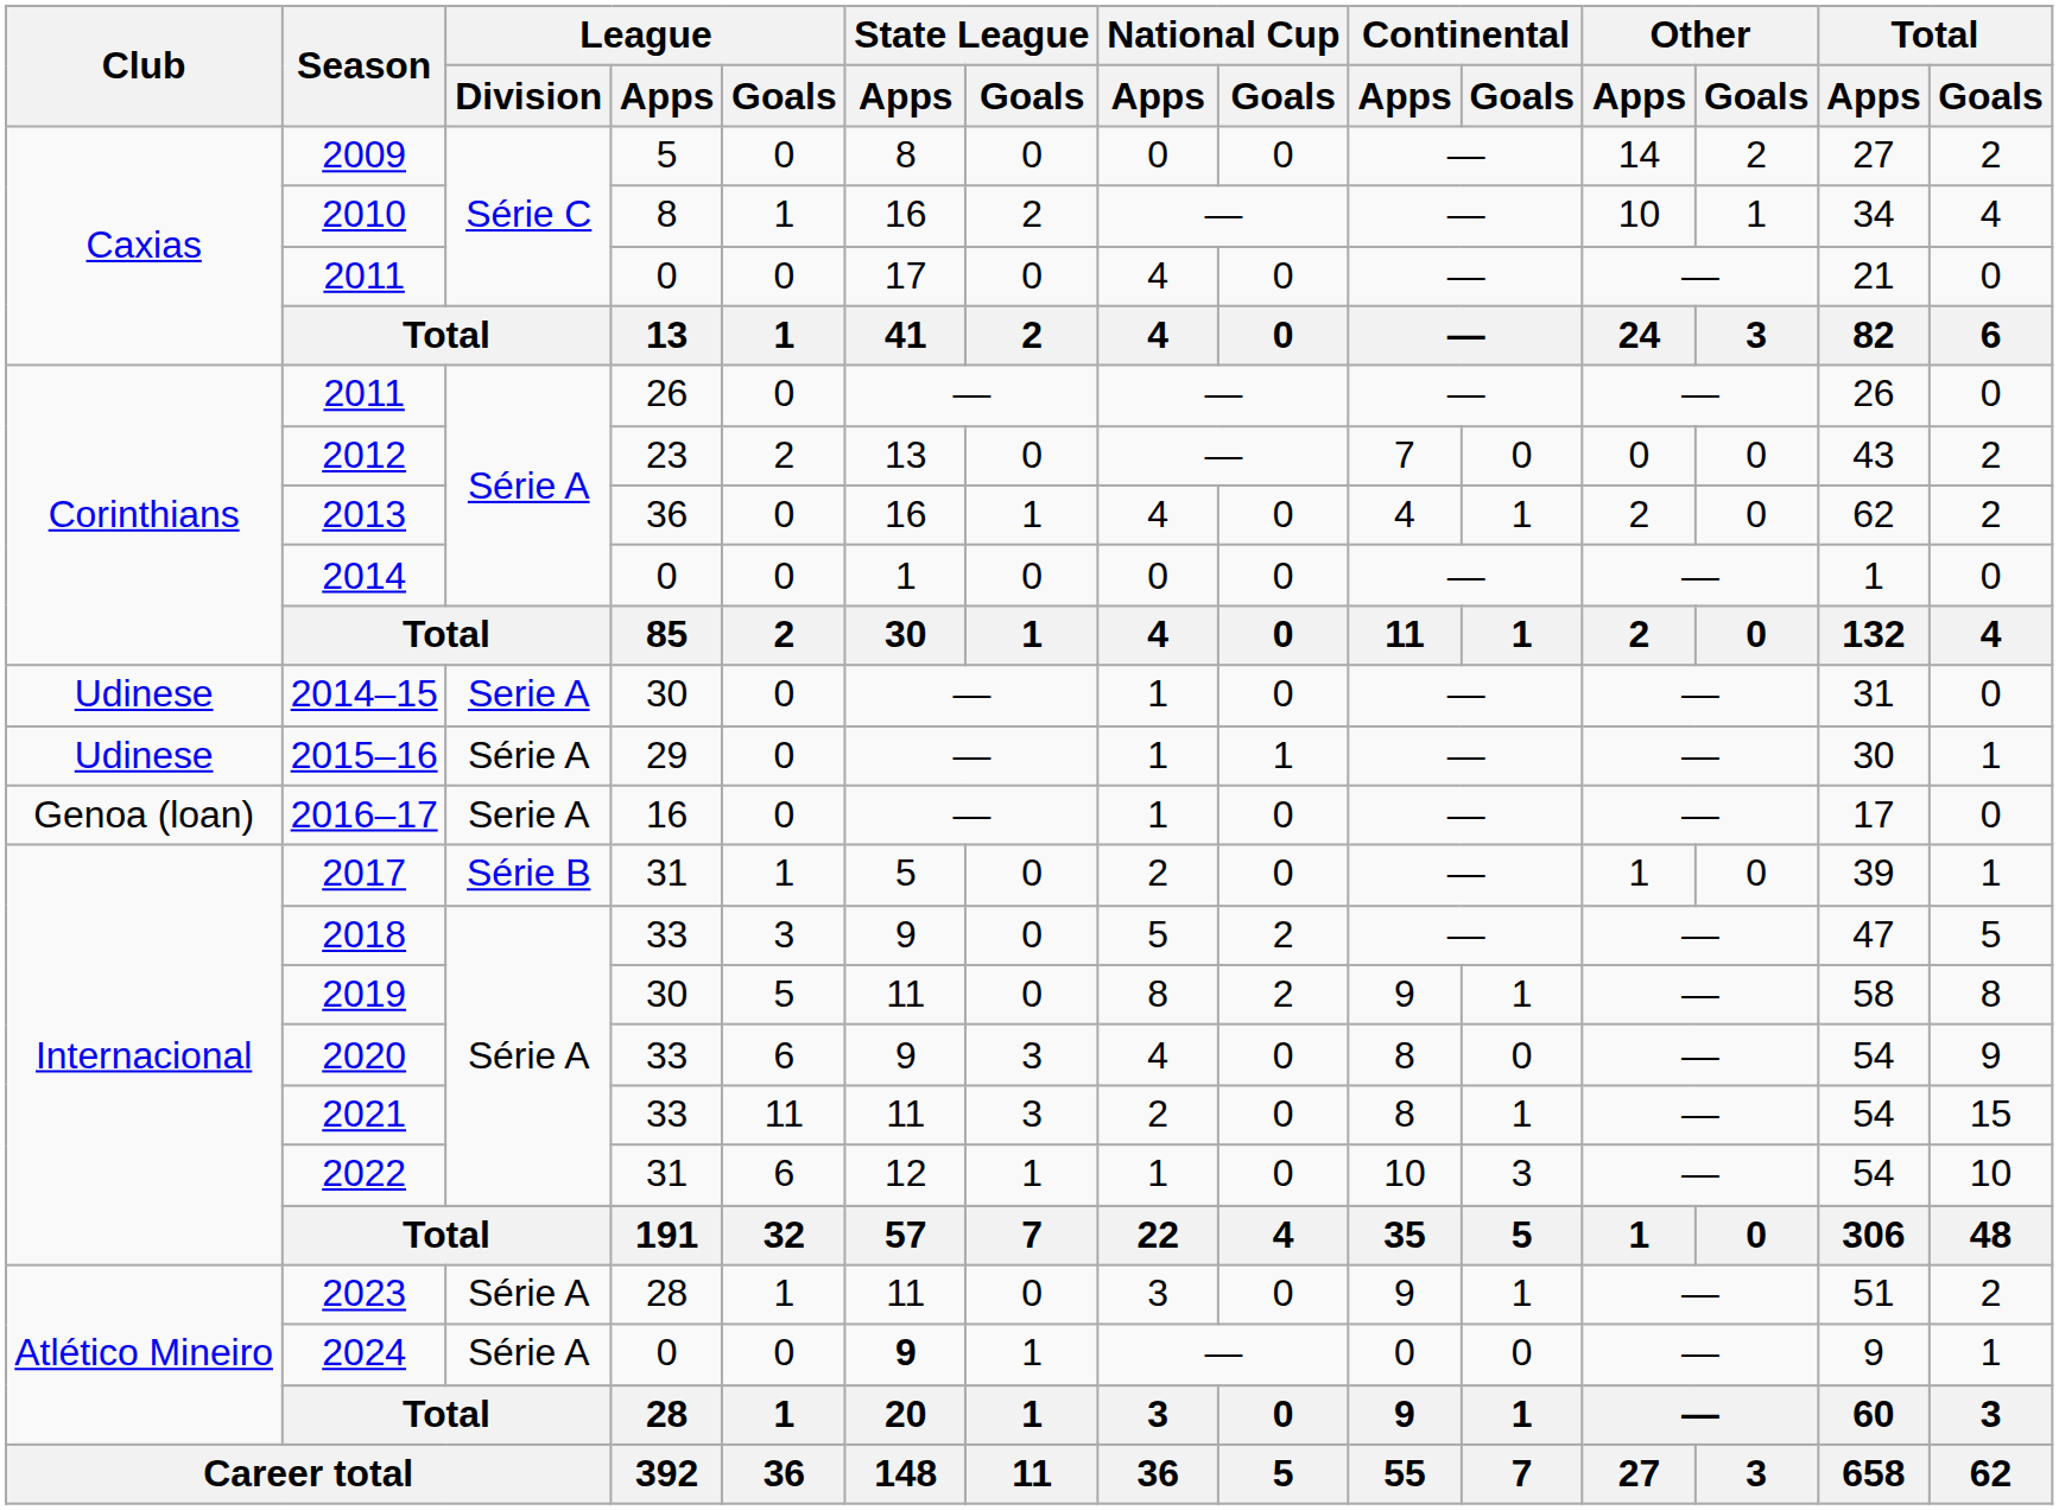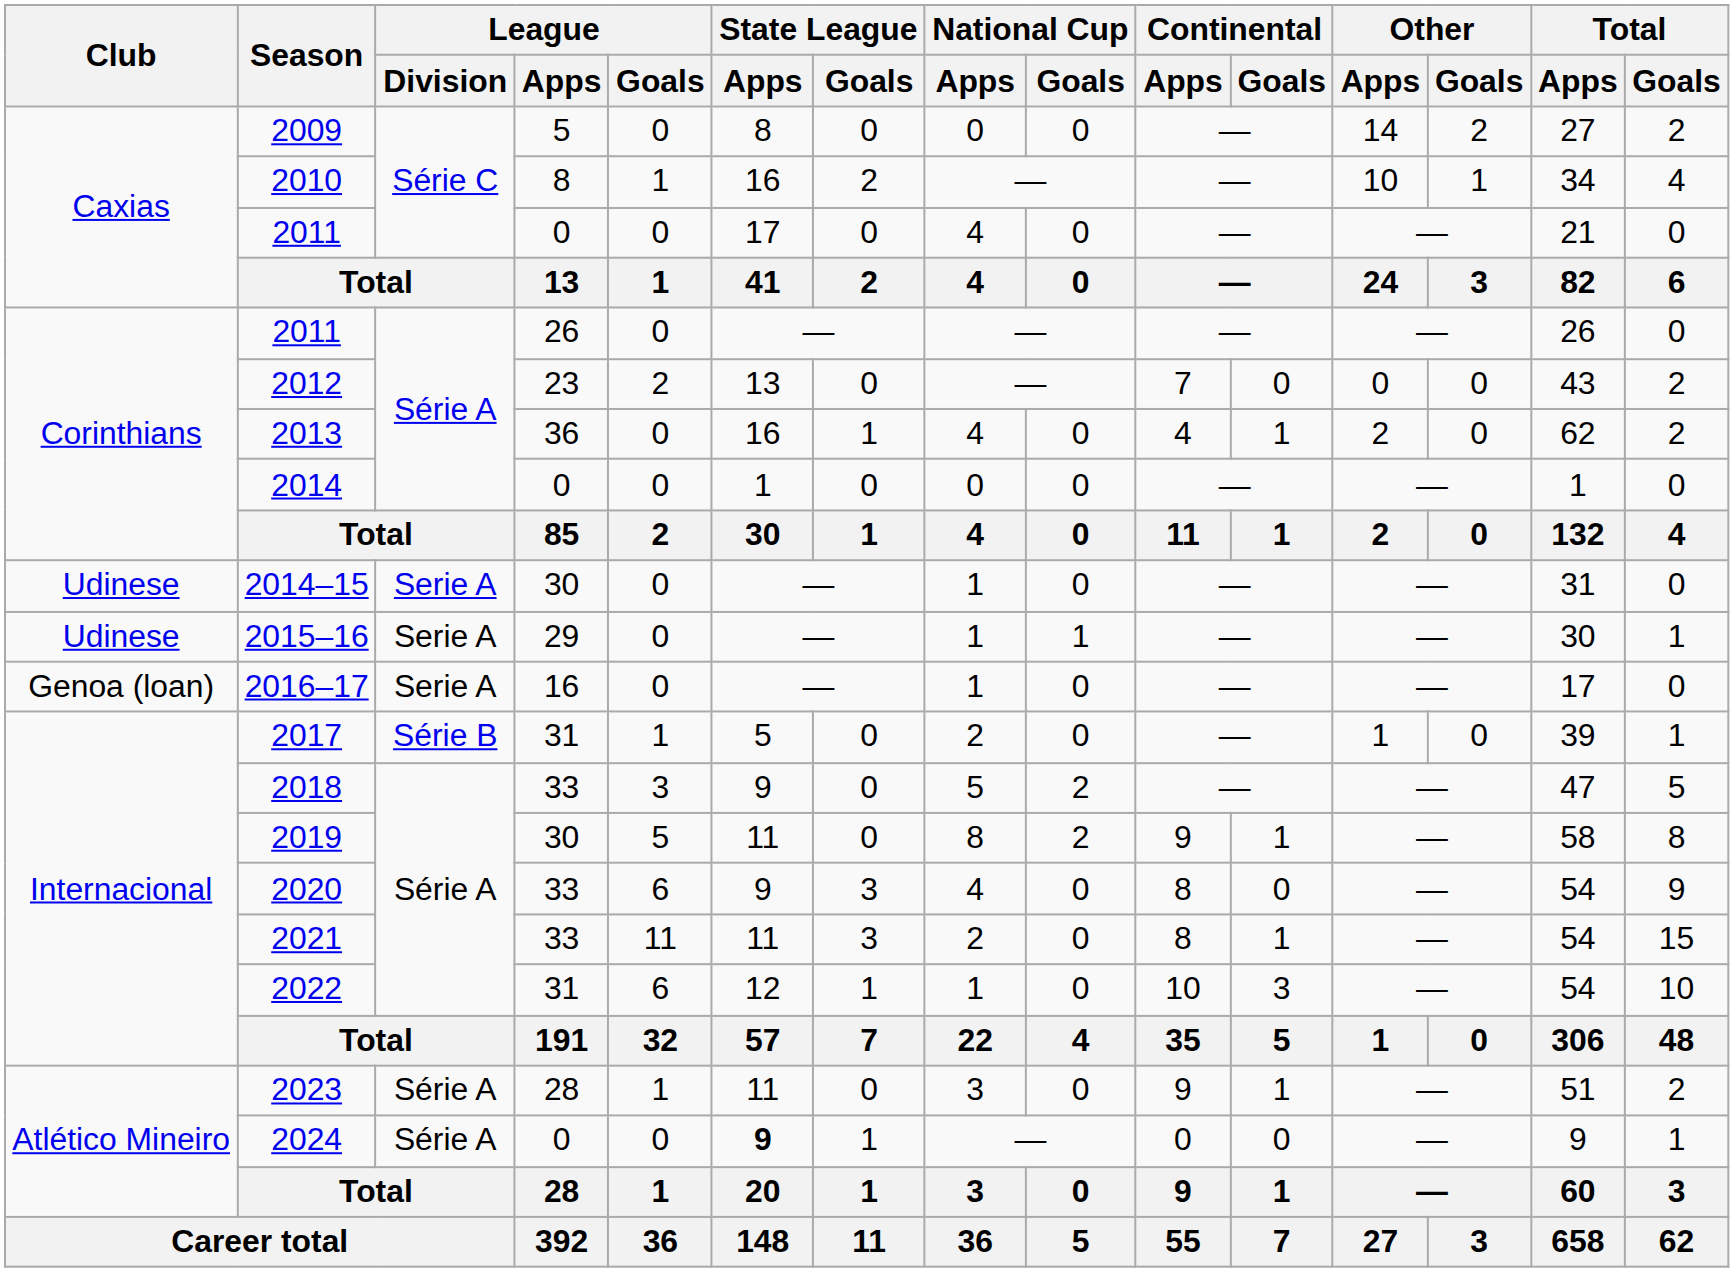 <table class="wikitable" style="text-align: center">
 <tr>
 <th rowspan=2>Club</th>
 <th rowspan=2>Season</th>
 <th colspan=3>League</th>
 <th colspan=2>State League</th>
 <th colspan=2>National Cup</th>
 <th colspan=2>Continental</th>
 <th colspan=2>Other</th>
 <th colspan=2>Total</th>
 </tr>
 <tr>
 <th>Division</th>
 <th>Apps</th>
 <th>Goals</th>
 <th>Apps</th>
 <th>Goals</th>
 <th>Apps</th>
 <th>Goals</th>
 <th>Apps</th>
 <th>Goals</th>
 <th>Apps</th>
 <th>Goals</th>
 <th>Apps</th>
 <th>Goals</th>
 </tr>
 <tr>
 <td rowspan=4><a href='#'>Caxias</a></td>
 <td><a href='#'>2009</a></td>
 <td rowspan=3><a href='#'>Série C</a></td>
 <td>5</td>
 <td>0</td>
 <td>8</td>
 <td>0</td>
 <td>0</td>
 <td>0</td>
 <td colspan="2">—</td>
 <td>14</td>
 <td>2</td>
 <td>27</td>
 <td>2</td>
 </tr>
 <tr>
 <td><a href='#'>2010</a></td>
 <td>8</td>
 <td>1</td>
 <td>16</td>
 <td>2</td>
 <td colspan="2">—</td>
 <td colspan="2">—</td>
 <td>10</td>
 <td>1</td>
 <td>34</td>
 <td>4</td>
 </tr>
 <tr>
 <td><a href='#'>2011</a></td>
 <td>0</td>
 <td>0</td>
 <td>17</td>
 <td>0</td>
 <td>4</td>
 <td>0</td>
 <td colspan="2">—</td>
 <td colspan="2">—</td>
 <td>21</td>
 <td>0</td>
 </tr>
 <tr>
 <th colspan=2>Total</th>
 <th>13</th>
 <th>1</th>
 <th>41</th>
 <th>2</th>
 <th>4</th>
 <th>0</th>
 <th colspan="2">—</th>
 <th>24</th>
 <th>3</th>
 <th>82</th>
 <th>6</th>
 </tr>
 <tr>
 <td rowspan=5><a href='#'>Corinthians</a></td>
 <td><a href='#'>2011</a></td>
 <td rowspan=4><a href='#'>Série A</a></td>
 <td>26</td>
 <td>0</td>
 <td colspan="2">—</td>
 <td colspan="2">—</td>
 <td colspan="2">—</td>
 <td colspan="2">—</td>
 <td>26</td>
 <td>0</td>
 </tr>
 <tr>
 <td><a href='#'>2012</a></td>
 <td>23</td>
 <td>2</td>
 <td>13</td>
 <td>0</td>
 <td colspan="2">—</td>
 <td>7</td>
 <td>0</td>
 <td>0</td>
 <td>0</td>
 <td>43</td>
 <td>2</td>
 </tr>
 <tr>
 <td><a href='#'>2013</a></td>
 <td>36</td>
 <td>0</td>
 <td>16</td>
 <td>1</td>
 <td>4</td>
 <td>0</td>
 <td>4</td>
 <td>1</td>
 <td>2</td>
 <td>0</td>
 <td>62</td>
 <td>2</td>
 </tr>
 <tr>
 <td><a href='#'>2014</a></td>
 <td>0</td>
 <td>0</td>
 <td>1</td>
 <td>0</td>
 <td>0</td>
 <td>0</td>
 <td colspan="2">—</td>
 <td colspan="2">—</td>
 <td>1</td>
 <td>0</td>
 </tr>
 <tr>
 <th colspan=2>Total</th>
 <th>85</th>
 <th>2</th>
 <th>30</th>
 <th>1</th>
 <th>4</th>
 <th>0</th>
 <th>11</th>
 <th>1</th>
 <th>2</th>
 <th>0</th>
 <th>132</th>
 <th>4</th>
 </tr>
 <tr>
 <td><a href='#'>Udinese</a></td>
 <td><a href='#'>2014–15</a></td>
 <td><a href='#'>Serie A</a></td>
 <td>30</td>
 <td>0</td>
 <td colspan="2">—</td>
 <td>1</td>
 <td>0</td>
 <td colspan="2">—</td>
 <td colspan="2">—</td>
 <td>31</td>
 <td>0</td>
 </tr>
 <tr>
 <td><a href='#'>Udinese</a></td>
 <td><a href='#'>2015–16</a></td>
-<td>Série A</td>
+<td>Serie A</td>
 <td>29</td>
 <td>0</td>
 <td colspan="2">—</td>
 <td>1</td>
 <td>1</td>
 <td colspan="2">—</td>
 <td colspan="2">—</td>
 <td>30</td>
 <td>1</td>
 </tr>
 <tr>
 <td>Genoa (loan)</td>
 <td><a href='#'>2016–17</a></td>
 <td>Serie A</td>
 <td>16</td>
 <td>0</td>
 <td colspan="2">—</td>
 <td>1</td>
 <td>0</td>
 <td colspan="2">—</td>
 <td colspan="2">—</td>
 <td>17</td>
 <td>0</td>
 </tr>
 <tr>
 <td rowspan=7><a href='#'>Internacional</a></td>
 <td><a href='#'>2017</a></td>
 <td><a href='#'>Série B</a></td>
 <td>31</td>
 <td>1</td>
 <td>5</td>
 <td>0</td>
 <td>2</td>
 <td>0</td>
 <td colspan="2">—</td>
 <td>1</td>
 <td>0</td>
 <td>39</td>
 <td>1</td>
 </tr>
 <tr>
 <td><a href='#'>2018</a></td>
 <td rowspan=5>Série A</td>
 <td>33</td>
 <td>3</td>
 <td>9</td>
 <td>0</td>
 <td>5</td>
 <td>2</td>
 <td colspan="2">—</td>
 <td colspan="2">—</td>
 <td>47</td>
 <td>5</td>
 </tr>
 <tr>
 <td><a href='#'>2019</a></td>
 <td>30</td>
 <td>5</td>
 <td>11</td>
 <td>0</td>
 <td>8</td>
 <td>2</td>
 <td>9</td>
 <td>1</td>
 <td colspan="2">—</td>
 <td>58</td>
 <td>8</td>
 </tr>
 <tr>
 <td><a href='#'>2020</a></td>
 <td>33</td>
 <td>6</td>
 <td>9</td>
 <td>3</td>
 <td>4</td>
 <td>0</td>
 <td>8</td>
 <td>0</td>
 <td colspan="2">—</td>
 <td>54</td>
 <td>9</td>
 </tr>
 <tr>
 <td><a href='#'>2021</a></td>
 <td>33</td>
 <td>11</td>
 <td>11</td>
 <td>3</td>
 <td>2</td>
 <td>0</td>
 <td>8</td>
 <td>1</td>
 <td colspan="2">—</td>
 <td>54</td>
 <td>15</td>
 </tr>
 <tr>
 <td><a href='#'>2022</a></td>
 <td>31</td>
 <td>6</td>
 <td>12</td>
 <td>1</td>
 <td>1</td>
 <td>0</td>
 <td>10</td>
 <td>3</td>
 <td colspan="2">—</td>
 <td>54</td>
 <td>10</td>
 </tr>
 <tr>
 <th colspan=2>Total</th>
 <th>191</th>
 <th>32</th>
 <th>57</th>
 <th>7</th>
 <th>22</th>
 <th>4</th>
 <th>35</th>
 <th>5</th>
 <th>1</th>
 <th>0</th>
 <th>306</th>
 <th>48</th>
 </tr>
 <tr>
 <td rowspan=3><a href='#'>Atlético Mineiro</a></td>
 <td><a href='#'>2023</a></td>
 <td>Série A</td>
 <td>28</td>
 <td>1</td>
 <td>11</td>
 <td>0</td>
 <td>3</td>
 <td>0</td>
 <td>9</td>
 <td>1</td>
 <td colspan="2">—</td>
 <td>51</td>
 <td>2</td>
 </tr>
 <tr>
 <td><a href='#'>2024</a></td>
 <td>Série A</td>
 <td>0</td>
 <td>0</td>
 <td><strong>9</strong></td>
 <td>1</td>
 <td colspan="2">—</td>
 <td>0</td>
 <td>0</td>
 <td colspan="2">—</td>
 <td>9</td>
 <td>1</td>
 </tr>
 <tr>
 <th colspan=2>Total</th>
 <th>28</th>
 <th>1</th>
 <th>20</th>
 <th>1</th>
 <th>3</th>
 <th>0</th>
 <th>9</th>
 <th>1</th>
 <th colspan="2">—</th>
 <th>60</th>
 <th>3</th>
 </tr>
 <tr>
 <th colspan=3>Career total</th>
 <th>392</th>
 <th>36</th>
 <th>148</th>
 <th>11</th>
 <th>36</th>
 <th>5</th>
 <th>55</th>
 <th>7</th>
 <th>27</th>
 <th>3</th>
 <th>658</th>
 <th>62</th>
 </tr>
 </table>
